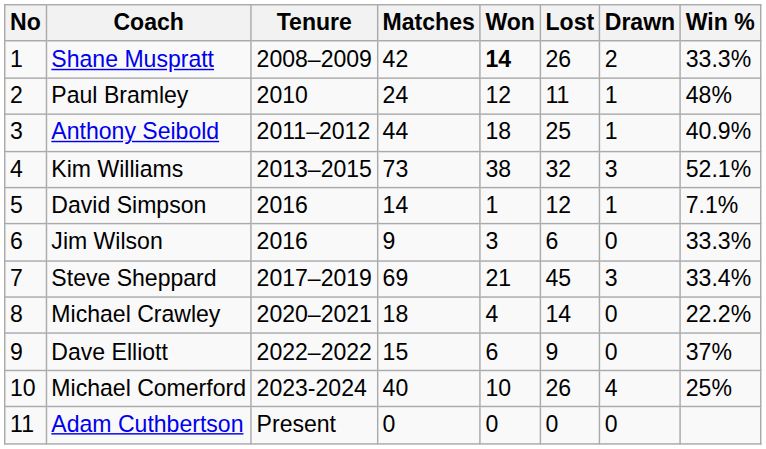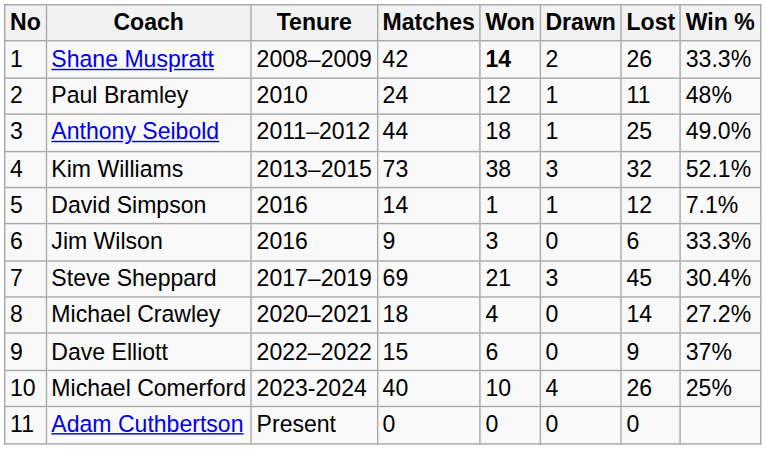 <table class="wikitable">
 <tr>
 <th>No</th>
 <th>Coach</th>
 <th>Tenure</th>
 <th>Matches</th>
 <th>Won</th>
+<th>Drawn</th>
 <th>Lost</th>
-<th>Drawn</th>
 <th>Win %</th>
 </tr>
 <tr>
 <td>1</td>
 <td><a href='#'>Shane Muspratt</a></td>
 <td>2008–2009</td>
 <td>42</td>
 <td><strong>14</strong></td>
+<td>2</td>
 <td>26</td>
-<td>2</td>
 <td>33.3%</td>
 </tr>
 <tr>
 <td>2</td>
 <td>Paul Bramley</td>
 <td>2010</td>
 <td>24</td>
 <td>12</td>
+<td>1</td>
 <td>11</td>
-<td>1</td>
 <td>48%</td>
 </tr>
 <tr>
 <td>3</td>
 <td><a href='#'>Anthony Seibold</a></td>
 <td>2011–2012</td>
 <td>44</td>
 <td>18</td>
+<td>1</td>
 <td>25</td>
-<td>1</td>
-<td>40.9%</td>
+<td>49.0%</td>
 </tr>
 <tr>
 <td>4</td>
 <td>Kim Williams</td>
 <td>2013–2015</td>
 <td>73</td>
 <td>38</td>
+<td>3</td>
 <td>32</td>
-<td>3</td>
 <td>52.1%</td>
 </tr>
 <tr>
 <td>5</td>
 <td>David Simpson</td>
 <td>2016</td>
 <td>14</td>
 <td>1</td>
+<td>1</td>
 <td>12</td>
-<td>1</td>
 <td>7.1%</td>
 </tr>
 <tr>
 <td>6</td>
 <td>Jim Wilson</td>
 <td>2016</td>
 <td>9</td>
 <td>3</td>
+<td>0</td>
 <td>6</td>
-<td>0</td>
 <td>33.3%</td>
 </tr>
 <tr>
 <td>7</td>
 <td>Steve Sheppard</td>
 <td>2017–2019</td>
 <td>69</td>
 <td>21</td>
+<td>3</td>
 <td>45</td>
-<td>3</td>
-<td>33.4%</td>
+<td>30.4%</td>
 </tr>
 <tr>
 <td>8</td>
 <td>Michael Crawley</td>
 <td>2020–2021</td>
 <td>18</td>
 <td>4</td>
+<td>0</td>
 <td>14</td>
-<td>0</td>
-<td>22.2%</td>
+<td>27.2%</td>
 </tr>
 <tr>
 <td>9</td>
 <td>Dave Elliott</td>
 <td>2022–2022</td>
 <td>15</td>
 <td>6</td>
+<td>0</td>
 <td>9</td>
-<td>0</td>
 <td>37%</td>
 </tr>
 <tr>
 <td>10</td>
 <td>Michael Comerford</td>
 <td>2023-2024</td>
 <td>40</td>
 <td>10</td>
+<td>4</td>
 <td>26</td>
-<td>4</td>
 <td>25%</td>
 </tr>
 <tr>
 <td>11</td>
 <td><a href='#'>Adam Cuthbertson</a></td>
 <td>Present</td>
 <td>0</td>
 <td>0</td>
 <td>0</td>
 <td>0</td>
 <td></td>
 </tr>
 </table>
